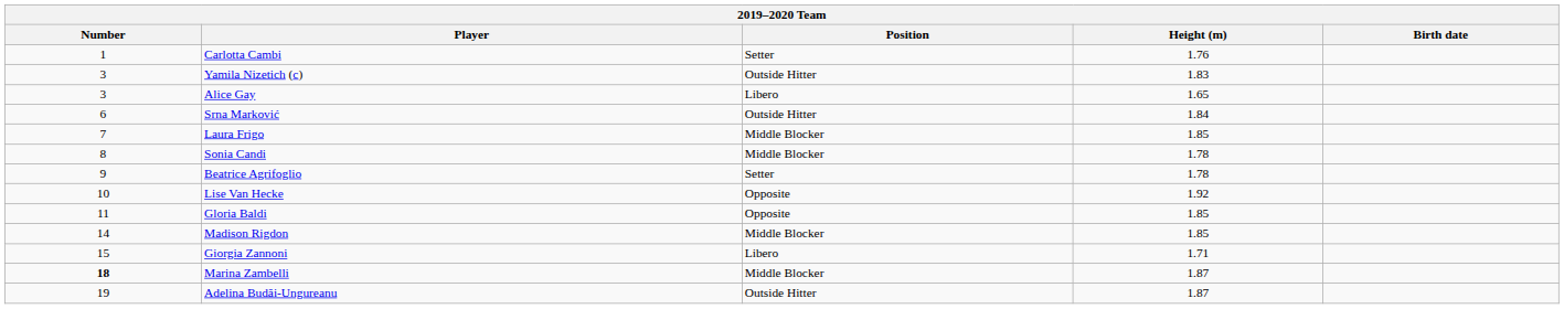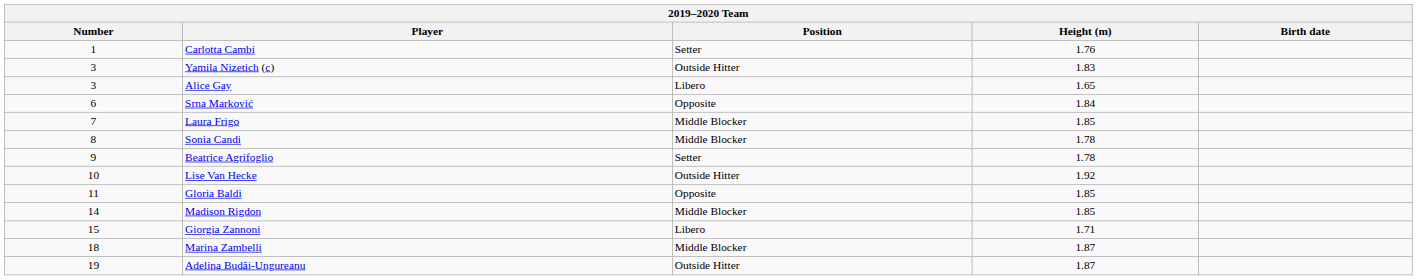 <table class="wikitable collapsible collapsed" style="width:100%;">
 <tr>
 <th colspan=5><strong>2019–2020 Team</strong></th>
 </tr>
 <tr>
 <th>Number</th>
 <th>Player</th>
 <th>Position</th>
 <th>Height (m)</th>
 <th>Birth date</th>
 </tr>
 <tr>
 <td align=center>1</td>
 <td> <a href='#'>Carlotta Cambi</a></td>
 <td>Setter</td>
 <td align=center>1.76</td>
 <td></td>
 </tr>
 <tr>
 <td align=center>3</td>
 <td> <a href='#'>Yamila Nizetich</a> (<a href='#'>c</a>)</td>
 <td>Outside Hitter</td>
 <td align=center>1.83</td>
 <td></td>
 </tr>
 <tr>
 <td align=center>3</td>
 <td> <a href='#'>Alice Gay</a></td>
 <td>Libero</td>
 <td align=center>1.65</td>
 <td></td>
 </tr>
 <tr>
 <td align=center>6</td>
 <td> <a href='#'>Srna Marković</a></td>
-<td>Outside Hitter</td>
+<td>Opposite</td>
 <td align=center>1.84</td>
 <td></td>
 </tr>
 <tr>
 <td align=center>7</td>
 <td> <a href='#'>Laura Frigo</a></td>
 <td>Middle Blocker</td>
 <td align=center>1.85</td>
 <td></td>
 </tr>
 <tr>
 <td align=center>8</td>
 <td> <a href='#'>Sonia Candi</a></td>
 <td>Middle Blocker</td>
 <td align=center>1.78</td>
 <td></td>
 </tr>
 <tr>
 <td align=center>9</td>
 <td> <a href='#'>Beatrice Agrifoglio</a></td>
 <td>Setter</td>
 <td align=center>1.78</td>
 <td></td>
 </tr>
 <tr>
 <td align=center>10</td>
 <td> <a href='#'>Lise Van Hecke</a></td>
-<td>Opposite</td>
+<td>Outside Hitter</td>
 <td align=center>1.92</td>
 <td></td>
 </tr>
 <tr>
 <td align=center>11</td>
 <td> <a href='#'>Gloria Baldi</a></td>
 <td>Opposite</td>
 <td align=center>1.85</td>
 <td></td>
 </tr>
 <tr>
 <td align=center>14</td>
 <td> <a href='#'>Madison Rigdon</a></td>
 <td>Middle Blocker</td>
 <td align=center>1.85</td>
 <td></td>
 </tr>
 <tr>
 <td align=center>15</td>
 <td> <a href='#'>Giorgia Zannoni</a></td>
 <td>Libero</td>
 <td align=center>1.71</td>
 <td></td>
 </tr>
 <tr>
-<td align=center><strong>18</strong></td>
+<td align=center>18</td>
 <td> <a href='#'>Marina Zambelli</a></td>
 <td>Middle Blocker</td>
 <td align=center>1.87</td>
 <td></td>
 </tr>
 <tr>
 <td align=center>19</td>
 <td> <a href='#'>Adelina Budăi-Ungureanu</a></td>
 <td>Outside Hitter</td>
 <td align=center>1.87</td>
 <td></td>
 </tr>
 </table>
